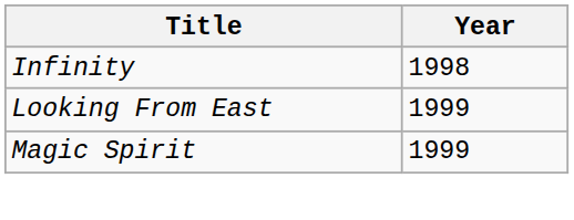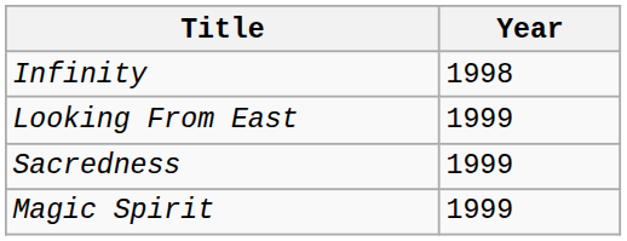 <table class="wikitable">
 <tr>
 <th style="width:15em">Title</th>
 <th style="width:6em">Year</th>
 </tr>
 <tr>
 <td scope="row" align="left"><em>Infinity</em></td>
 <td>1998</td>
 </tr>
 <tr>
 <td scope="row" align="left"><em>Looking From East</em></td>
 <td>1999</td>
 </tr>
 <tr>
+<td scope="row" align="left"><em>Sacredness</em></td>
+<td>1999</td>
+</tr>
+<tr>
 <td scope="row" align="left"><em>Magic Spirit</em></td>
 <td>1999</td>
 </tr>
 </table>
